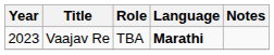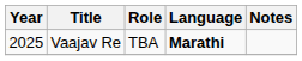 <table class="wikitable">
 <tr>
 <th>Year</th>
 <th>Title</th>
 <th>Role</th>
 <th>Language</th>
 <th>Notes</th>
 </tr>
 <tr>
-<td>2023</td>
+<td>2025</td>
 <td>Vaajav Re</td>
 <td>TBA</td>
 <td><strong>Marathi</strong></td>
 <td></td>
 </tr>
 <tr>
 </tr>
 </table>
